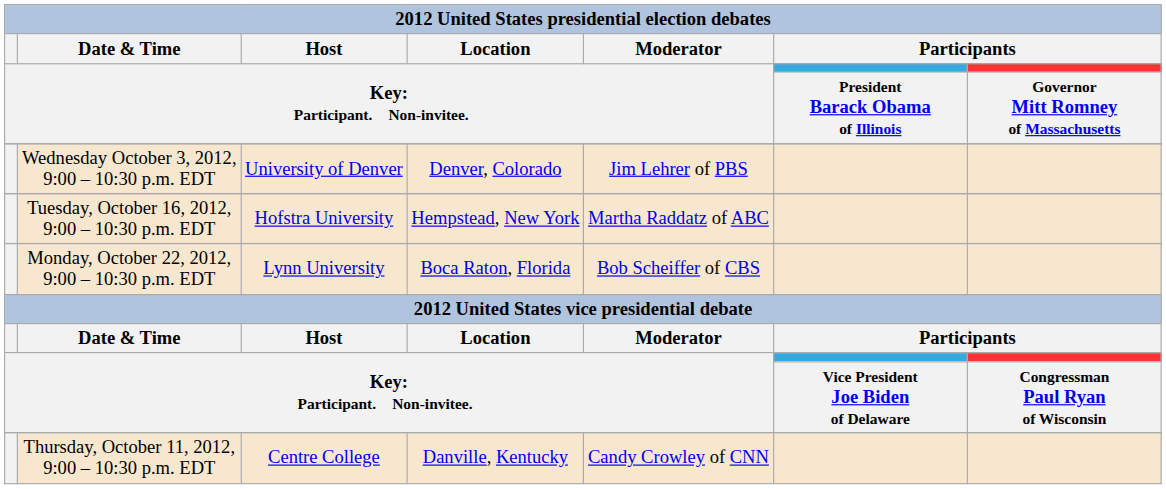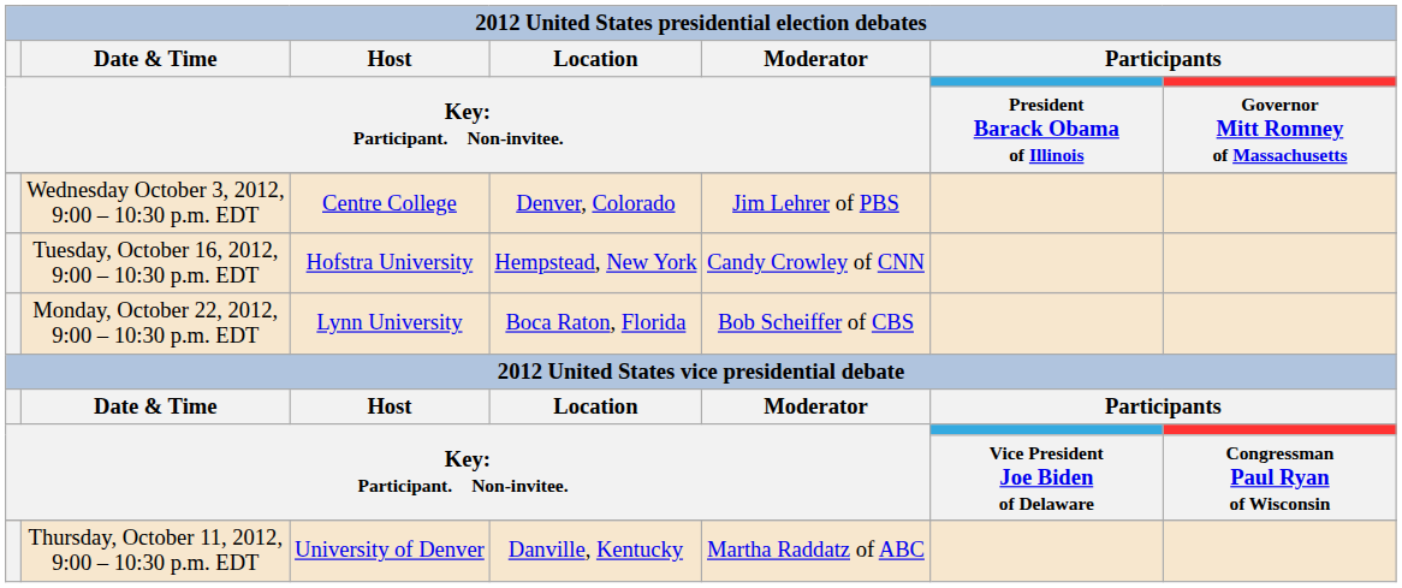 <table class="wikitable">
 <tr>
 <th colspan="17" style="background:#B0C4DE">2012 United States presidential election debates</th>
 </tr>
 <tr>
 <th style="white-space:nowrap;"> </th>
 <th>Date & Time</th>
 <th>Host</th>
 <th>Location</th>
 <th>Moderator</th>
 <th colspan="11" scope="col">Participants</th>
 </tr>
 <tr>
 <th colspan="5" rowspan="2">Key:<br> <small>Participant.  </small>   <small>Non-invitee.   </small> </th>
 <th scope="col" style="width:9em; background: #34AAE0;"><small><a href='#'></a></small></th>
 <th scope="col" style="width:9em; background: #FF3333;"><small><a href='#'></a></small></th>
 </tr>
 <tr>
 <th><small>President</small><br><strong><a href='#'>Barack Obama</a></strong><br><small>of <a href='#'>Illinois</a></small></th>
 <th><small>Governor</small><br><strong><a href='#'>Mitt Romney</a></strong><br><small>of <a href='#'>Massachusetts</a></small></th>
 </tr>
 <tr>
 </tr>
 <tr bgcolor="#F7E7CE">
 <th></th>
 <td style="white-space:nowrap; text-align:center;">Wednesday October 3, 2012,<br>9:00 – 10:30 p.m. EDT</td>
-<td style="white-space:nowrap; text-align:center;"><a href='#'>University of Denver</a></td>
+<td style="white-space:nowrap; text-align:center;"><a href='#'>Centre College</a></td>
 <td style="white-space:nowrap; text-align:center;"><a href='#'>Denver</a>, <a href='#'>Colorado</a></td>
 <td style="white-space:nowrap; text-align:center;"><a href='#'>Jim Lehrer</a> of <a href='#'>PBS</a></td>
 <td></td>
 <td></td>
 </tr>
 <tr>
 </tr>
 <tr bgcolor="#F7E7CE">
 <th></th>
 <td style="white-space:nowrap; text-align:center;">Tuesday, October 16, 2012,<br>9:00 – 10:30 p.m. EDT</td>
 <td style="white-space:nowrap; text-align:center;"><a href='#'>Hofstra University</a></td>
 <td style="white-space:nowrap; text-align:center;"><a href='#'>Hempstead</a>, <a href='#'>New York</a></td>
-<td style="white-space:nowrap; text-align:center;"><a href='#'>Martha Raddatz</a> of <a href='#'>ABC</a></td>
+<td style="white-space:nowrap; text-align:center;"><a href='#'>Candy Crowley</a> of <a href='#'>CNN</a></td>
 <td></td>
 <td></td>
 </tr>
 <tr>
 </tr>
 <tr bgcolor="#F7E7CE">
 <th></th>
 <td style="white-space:nowrap; text-align:center;">Monday, October 22, 2012,<br>9:00 – 10:30 p.m. EDT</td>
 <td style="white-space:nowrap; text-align:center;"><a href='#'>Lynn University</a></td>
 <td style="white-space:nowrap; text-align:center;"><a href='#'>Boca Raton</a>, <a href='#'>Florida</a></td>
 <td style="white-space:nowrap; text-align:center;"><a href='#'>Bob Scheiffer</a> of <a href='#'>CBS</a></td>
 <td></td>
 <td></td>
 </tr>
 <tr>
 <th style="background:#B0C4DE" colspan="16">2012 United States vice presidential debate</th>
 </tr>
 <tr>
 <th style="white-space:nowrap;"> </th>
 <th>Date & Time</th>
 <th>Host</th>
 <th>Location</th>
 <th>Moderator</th>
 <th scope="col" colspan="10">Participants</th>
 </tr>
 <tr>
 <th colspan="5" rowspan="2">Key:<br> <small>Participant.  </small>   <small>Non-invitee.   </small></th>
 <th scope="col" style="width:10em; background: #34AAE0;"><small><a href='#'></a></small></th>
 <th scope="col" style="width:10em; background: #FF3333;"><small><a href='#'></a></small></th>
 </tr>
 <tr>
 <th><small>Vice President</small><br><strong><a href='#'>Joe Biden</a></strong><br><small>of Delaware</small></th>
 <th><small>Congressman</small><br><strong><a href='#'>Paul Ryan</a></strong><br><small>of Wisconsin</small></th>
 </tr>
 <tr>
 </tr>
 <tr bgcolor="#F7E7CE">
 <th></th>
 <td style="white-space:nowrap; text-align:center;">Thursday, October 11, 2012,<br>9:00 – 10:30 p.m. EDT</td>
-<td style="white-space:nowrap; text-align:center;"><a href='#'>Centre College</a></td>
+<td style="white-space:nowrap; text-align:center;"><a href='#'>University of Denver</a></td>
 <td style="white-space:nowrap; text-align:center;"><a href='#'>Danville</a>, <a href='#'>Kentucky</a></td>
-<td style="white-space:nowrap; text-align:center;"><a href='#'>Candy Crowley</a> of <a href='#'>CNN</a></td>
+<td style="white-space:nowrap; text-align:center;"><a href='#'>Martha Raddatz</a> of <a href='#'>ABC</a></td>
 <td></td>
 <td></td>
 </tr>
 </table>
